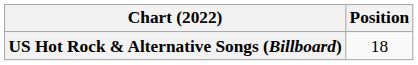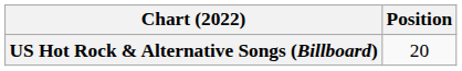 <table class="wikitable plainrowheaders" style="text-align:center">
 <tr>
 <th scope="col">Chart (2022)</th>
 <th scope="col">Position</th>
 </tr>
 <tr>
 <th scope="row">US Hot Rock & Alternative Songs (<em>Billboard</em>)</th>
-<td>18</td>
+<td>20</td>
 </tr>
 </table>
